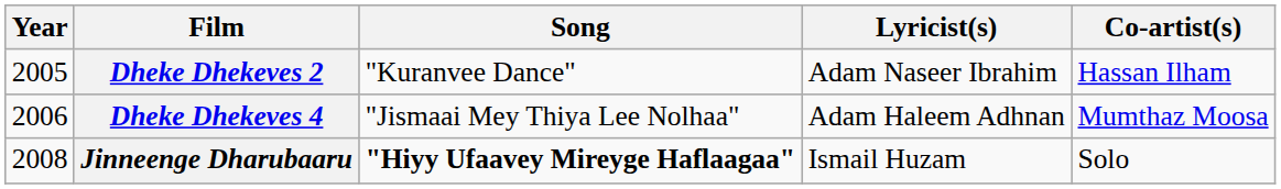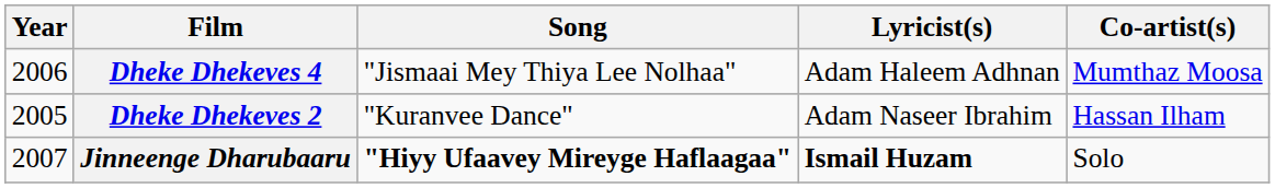 <table class="wikitable plainrowheaders">
 <tr>
 <th scope="col">Year</th>
 <th scope="col">Film</th>
 <th scope="col">Song</th>
 <th scope="col">Lyricist(s)</th>
 <th scope="col">Co-artist(s)</th>
 </tr>
 <tr>
+<td>2006</td>
+<th scope="row"><a href='#'><em>Dheke Dhekeves 4</em></a></th>
+<td>"Jismaai Mey Thiya Lee Nolhaa"</td>
+<td>Adam Haleem Adhnan</td>
+<td><a href='#'>Mumthaz Moosa</a></td>
+</tr>
+<tr>
 <td>2005</td>
 <th scope="row"><a href='#'><em>Dheke Dhekeves 2</em></a></th>
 <td>"Kuranvee Dance"</td>
 <td>Adam Naseer Ibrahim</td>
 <td><a href='#'>Hassan Ilham</a></td>
 </tr>
 <tr>
-<td>2006</td>
-<th scope="row"><a href='#'><em>Dheke Dhekeves 4</em></a></th>
-<td>"Jismaai Mey Thiya Lee Nolhaa"</td>
-<td>Adam Haleem Adhnan</td>
-<td><a href='#'>Mumthaz Moosa</a></td>
-</tr>
-<tr>
-<td>2008</td>
+<td>2007</td>
 <th scope="row"><em>Jinneenge Dharubaaru</em></th>
 <td><strong>"Hiyy Ufaavey Mireyge Haflaagaa"</strong></td>
-<td>Ismail Huzam</td>
+<td><strong>Ismail Huzam</strong></td>
 <td>Solo</td>
 </tr>
 </table>
